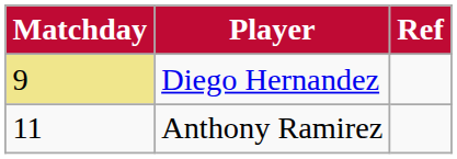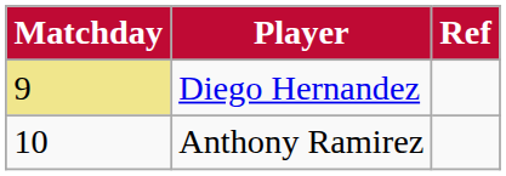 <table class=wikitable>
 <tr>
 <th style="background-color:#BF0A34; color:#FFFFFF">Matchday</th>
 <th style="background-color:#BF0A34; color:#FFFFFF">Player</th>
 <th style="background-color:#BF0A34; color:#FFFFFF">Ref</th>
 </tr>
 <tr>
 <td style="background: khaki;">9</td>
 <td><a href='#'> Diego Hernandez</a></td>
 <td align=center></td>
 </tr>
 <tr>
-<td>11</td>
+<td>10</td>
 <td> Anthony Ramirez</td>
 <td align=center></td>
 </tr>
 </table>
